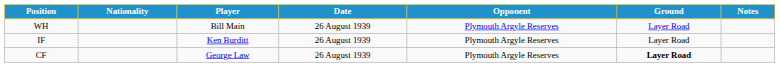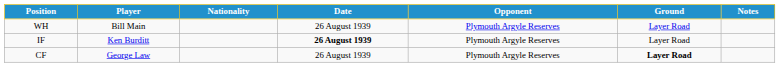 <table class="wikitable" style="text-align:center; font-size:90%; width:100%;">
 <tr>
 <th style="background:#2191CC; color:white; border:1px solid #F7C408; text-align:center;">Position</th>
+<th style="background:#2191CC; color:white; border:1px solid #F7C408; text-align:center;">Player</th>
 <th style="background:#2191CC; color:white; border:1px solid #F7C408; text-align:center;">Nationality</th>
-<th style="background:#2191CC; color:white; border:1px solid #F7C408; text-align:center;">Player</th>
 <th style="background:#2191CC; color:white; border:1px solid #F7C408; text-align:center;">Date</th>
 <th style="background:#2191CC; color:white; border:1px solid #F7C408; text-align:center;">Opponent</th>
 <th style="background:#2191CC; color:white; border:1px solid #F7C408; text-align:center;">Ground</th>
 <th style="background:#2191CC; color:white; border:1px solid #F7C408; text-align:center;">Notes</th>
 </tr>
 <tr>
 <td>WH</td>
+<td>Bill Main</td>
 <td></td>
-<td>Bill Main</td>
 <td>26 August 1939</td>
 <td><a href='#'>Plymouth Argyle Reserves</a></td>
 <td><a href='#'>Layer Road</a></td>
 <td></td>
 </tr>
 <tr>
 <td>IF</td>
+<td><a href='#'>Ken Burditt</a></td>
 <td></td>
-<td><a href='#'>Ken Burditt</a></td>
-<td>26 August 1939</td>
+<td><strong>26 August 1939</strong></td>
 <td>Plymouth Argyle Reserves</td>
 <td>Layer Road</td>
 <td></td>
 </tr>
 <tr>
 <td>CF</td>
+<td><a href='#'>George Law</a></td>
 <td></td>
-<td><a href='#'>George Law</a></td>
 <td>26 August 1939</td>
 <td>Plymouth Argyle Reserves</td>
 <td><strong>Layer Road</strong></td>
 <td></td>
 </tr>
 </table>
